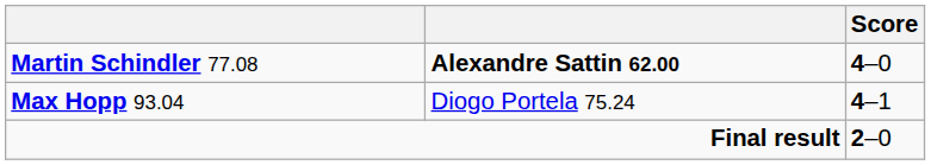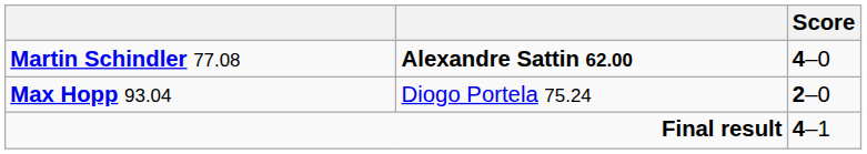 <table class="wikitable">
 <tr>
 <th width=270><strong></strong></th>
 <th width=270></th>
 <th>Score</th>
 </tr>
 <tr>
 <td><strong><a href='#'>Martin Schindler</a></strong> <small><span>77.08</span></small></td>
 <td><strong>Alexandre Sattin  <small><span>62.00</span></small></strong></td>
 <td><strong>4</strong>–0</td>
 </tr>
 <tr>
 <td><strong><a href='#'>Max Hopp</a></strong> <small><span>93.04</span></small></td>
 <td><a href='#'>Diogo Portela</a> <small><span>75.24</span></small></td>
-<td><strong>4</strong>–1</td>
+<td><strong>2</strong>–0</td>
 </tr>
 <tr>
 <td colspan="2" align="right"><strong>Final result</strong></td>
-<td><strong>2</strong>–0</td>
+<td><strong>4</strong>–1</td>
 </tr>
 </table>
